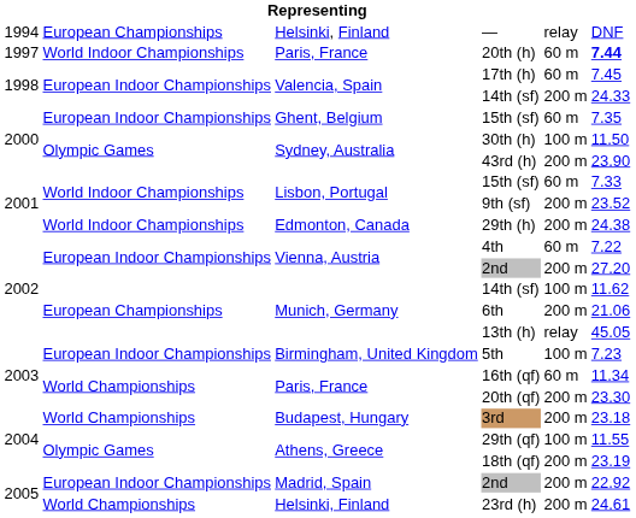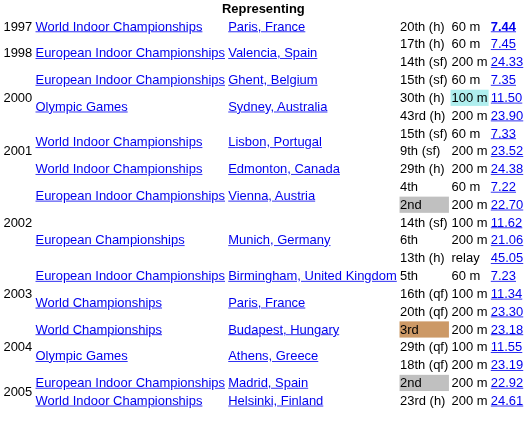 <table>
 <tr>
 <th colspan="6">Representing </th>
-</tr>
-<tr>
-<td>1994</td>
-<td><a href='#'>European Championships</a></td>
-<td><a href='#'>Helsinki</a>, <a href='#'>Finland</a></td>
-<td>—</td>
-<td> relay</td>
-<td><a href='#'>DNF</a></td>
 </tr>
 <tr>
 <td>1997</td>
 <td><a href='#'>World Indoor Championships</a></td>
 <td><a href='#'>Paris, France</a></td>
 <td>20th (h)</td>
 <td>60 m</td>
 <td><strong><a href='#'>7.44</a></strong></td>
 </tr>
 <tr>
 <td rowspan=2>1998</td>
 <td rowspan=2><a href='#'>European Indoor Championships</a></td>
 <td rowspan=2><a href='#'>Valencia, Spain</a></td>
 <td>17th (h)</td>
 <td>60 m</td>
 <td><a href='#'>7.45</a></td>
 </tr>
 <tr>
 <td>14th (sf)</td>
 <td>200 m</td>
 <td><a href='#'>24.33</a></td>
 </tr>
 <tr>
 <td rowspan=3>2000</td>
 <td><a href='#'>European Indoor Championships</a></td>
 <td><a href='#'>Ghent, Belgium</a></td>
 <td>15th (sf)</td>
 <td>60 m</td>
 <td><a href='#'>7.35</a></td>
 </tr>
 <tr>
 <td rowspan=2><a href='#'>Olympic Games</a></td>
 <td rowspan=2><a href='#'>Sydney, Australia</a></td>
 <td>30th (h)</td>
-<td>100 m</td>
+<td style="background: paleturquoise;">100 m</td>
 <td><a href='#'>11.50</a></td>
 </tr>
 <tr>
 <td>43rd (h)</td>
 <td>200 m</td>
 <td><a href='#'>23.90</a></td>
 </tr>
 <tr>
 <td rowspan=3>2001</td>
 <td rowspan=2><a href='#'>World Indoor Championships</a></td>
 <td rowspan=2><a href='#'>Lisbon, Portugal</a></td>
 <td>15th (sf)</td>
 <td>60 m</td>
 <td><a href='#'>7.33</a></td>
 </tr>
 <tr>
 <td>9th (sf)</td>
 <td>200 m</td>
 <td><a href='#'>23.52</a></td>
 </tr>
 <tr>
 <td><a href='#'>World Indoor Championships</a></td>
 <td><a href='#'>Edmonton, Canada</a></td>
 <td>29th (h)</td>
 <td>200 m</td>
 <td><a href='#'>24.38</a></td>
 </tr>
 <tr>
 <td rowspan=5>2002</td>
 <td rowspan=2><a href='#'>European Indoor Championships</a></td>
 <td rowspan=2><a href='#'>Vienna, Austria</a></td>
 <td>4th</td>
 <td>60 m</td>
 <td><a href='#'>7.22</a></td>
 </tr>
 <tr>
 <td bgcolor="silver">2nd</td>
 <td>200 m</td>
-<td><a href='#'>27.20</a></td>
+<td><a href='#'>22.70</a></td>
 </tr>
 <tr>
 <td rowspan=3><a href='#'>European Championships</a></td>
 <td rowspan=3><a href='#'>Munich, Germany</a></td>
 <td>14th (sf)</td>
 <td>100 m</td>
 <td><a href='#'>11.62</a></td>
 </tr>
 <tr>
 <td>6th</td>
 <td>200 m</td>
 <td><a href='#'>21.06</a></td>
 </tr>
 <tr>
 <td>13th (h)</td>
 <td> relay</td>
 <td><a href='#'>45.05</a></td>
 </tr>
 <tr>
 <td rowspan=3>2003</td>
 <td><a href='#'>European Indoor Championships</a></td>
 <td><a href='#'>Birmingham, United Kingdom</a></td>
 <td>5th</td>
-<td>100 m</td>
+<td>60 m</td>
 <td><a href='#'>7.23</a></td>
 </tr>
 <tr>
 <td rowspan=2><a href='#'>World Championships</a></td>
 <td rowspan=2><a href='#'>Paris, France</a></td>
 <td>16th (qf)</td>
-<td>60 m</td>
+<td>100 m</td>
 <td><a href='#'>11.34</a></td>
 </tr>
 <tr>
 <td>20th (qf)</td>
 <td>200 m</td>
 <td><a href='#'>23.30</a></td>
 </tr>
 <tr>
 <td rowspan=3>2004</td>
 <td><a href='#'>World Championships</a></td>
 <td><a href='#'>Budapest, Hungary</a></td>
 <td bgcolor="cc9966">3rd</td>
 <td>200 m</td>
 <td><a href='#'>23.18</a></td>
 </tr>
 <tr>
 <td rowspan=2><a href='#'>Olympic Games</a></td>
 <td rowspan=2><a href='#'>Athens, Greece</a></td>
 <td>29th (qf)</td>
 <td>100 m</td>
 <td><a href='#'>11.55</a></td>
 </tr>
 <tr>
 <td>18th (qf)</td>
 <td>200 m</td>
 <td><a href='#'>23.19</a></td>
 </tr>
 <tr>
 <td rowspan=2>2005</td>
 <td><a href='#'>European Indoor Championships</a></td>
 <td><a href='#'>Madrid, Spain</a></td>
 <td bgcolor="silver">2nd</td>
 <td>200 m</td>
 <td><a href='#'>22.92</a></td>
 </tr>
 <tr>
-<td><a href='#'>World Championships</a></td>
+<td><a href='#'>World Indoor Championships</a></td>
 <td><a href='#'>Helsinki, Finland</a></td>
 <td>23rd (h)</td>
 <td>200 m</td>
 <td><a href='#'>24.61</a></td>
 </tr>
 </table>
